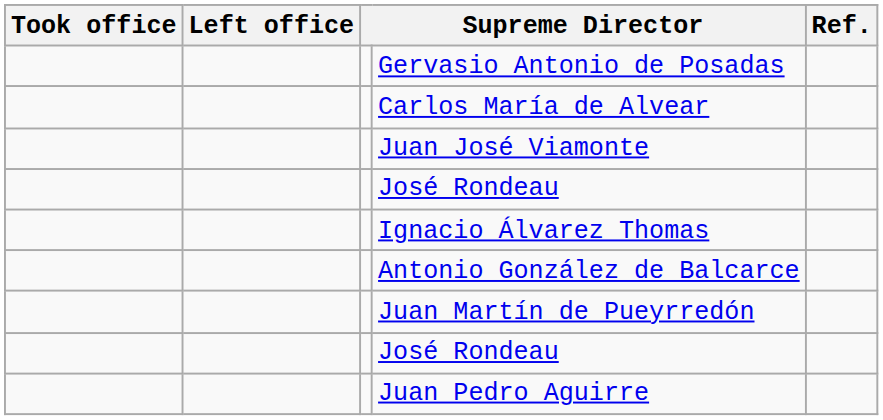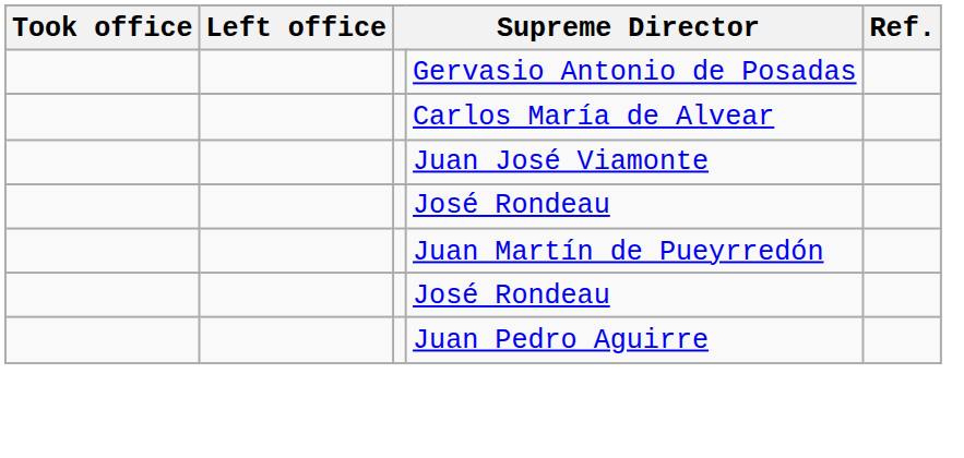 <table class="wikitable sortable">
 <tr>
 <th>Took office</th>
 <th>Left office</th>
 <th colspan=2>Supreme Director</th>
 <th class="unsortable">Ref.</th>
 </tr>
 <tr>
 <td></td>
 <td></td>
 <td></td>
 <td><a href='#'>Gervasio Antonio de Posadas</a></td>
 <td></td>
 </tr>
 <tr>
 <td></td>
 <td></td>
 <td></td>
 <td><a href='#'>Carlos María de Alvear</a></td>
 <td></td>
 </tr>
 <tr>
 <td></td>
 <td></td>
 <td></td>
 <td><a href='#'>Juan José Viamonte</a></td>
 <td></td>
 </tr>
 <tr>
 <td></td>
 <td></td>
 <td></td>
 <td><a href='#'>José Rondeau</a></td>
 <td></td>
 </tr>
 <tr>
 <td></td>
 <td></td>
 <td></td>
-<td><a href='#'>Ignacio Álvarez Thomas</a></td>
-<td></td>
-</tr>
-<tr>
-<td></td>
-<td></td>
-<td></td>
-<td><a href='#'>Antonio González de Balcarce</a></td>
-<td></td>
-</tr>
-<tr>
-<td></td>
-<td></td>
-<td></td>
 <td><a href='#'>Juan Martín de Pueyrredón</a></td>
 <td></td>
 </tr>
 <tr>
 <td></td>
 <td></td>
 <td></td>
 <td><a href='#'>José Rondeau</a></td>
 <td></td>
 </tr>
 <tr>
 <td></td>
 <td></td>
 <td></td>
 <td><a href='#'>Juan Pedro Aguirre</a></td>
 <td></td>
 </tr>
 </table>
